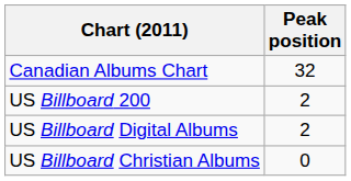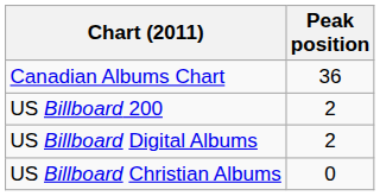 <table class="wikitable">
 <tr>
 <th>Chart (2011)</th>
 <th>Peak<br>position</th>
 </tr>
 <tr>
 <td><a href='#'>Canadian Albums Chart</a></td>
-<td style="text-align:center;">32</td>
+<td style="text-align:center;">36</td>
 </tr>
 <tr>
 <td>US <a href='#'><em>Billboard</em> 200</a></td>
 <td style="text-align:center;">2</td>
 </tr>
 <tr>
 <td>US <em><a href='#'>Billboard</a></em> <a href='#'>Digital Albums</a></td>
 <td style="text-align:center;">2</td>
 </tr>
 <tr>
 <td>US <em><a href='#'>Billboard</a></em> <a href='#'>Christian Albums</a></td>
 <td style="text-align:center;">0</td>
 </tr>
 </table>
